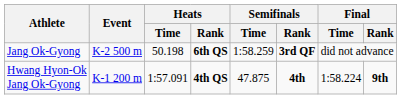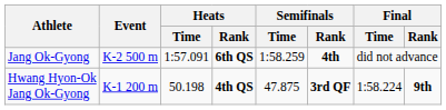 <table class=wikitable style="font-size:90%">
 <tr>
 <th rowspan=2>Athlete</th>
 <th rowspan=2>Event</th>
 <th colspan=2>Heats</th>
 <th colspan=2>Semifinals</th>
 <th colspan=2>Final</th>
 </tr>
 <tr>
 <th>Time</th>
 <th>Rank</th>
 <th>Time</th>
 <th>Rank</th>
 <th>Time</th>
 <th>Rank</th>
 </tr>
 <tr>
 <td><a href='#'>Jang Ok-Gyong</a></td>
 <td><a href='#'>K-2 500 m</a></td>
-<td align=center>50.198</td>
+<td align=center>1:57.091</td>
 <td align=center><strong>6th QS</strong></td>
 <td align=center>1:58.259</td>
-<td align=center><strong>3rd QF</strong></td>
+<td align=center><strong>4th</strong></td>
 <td align=center colspan=2>did not advance</td>
 </tr>
 <tr>
 <td><a href='#'>Hwang Hyon-Ok</a><br><a href='#'>Jang Ok-Gyong</a></td>
 <td><a href='#'>K-1 200 m</a></td>
-<td align=center>1:57.091</td>
+<td align=center>50.198</td>
 <td align=center><strong>4th QS</strong></td>
 <td align=center>47.875</td>
-<td align=center><strong>4th</strong></td>
+<td align=center><strong>3rd QF</strong></td>
 <td align=center>1:58.224</td>
 <td align=center><strong>9th</strong></td>
 </tr>
 </table>
